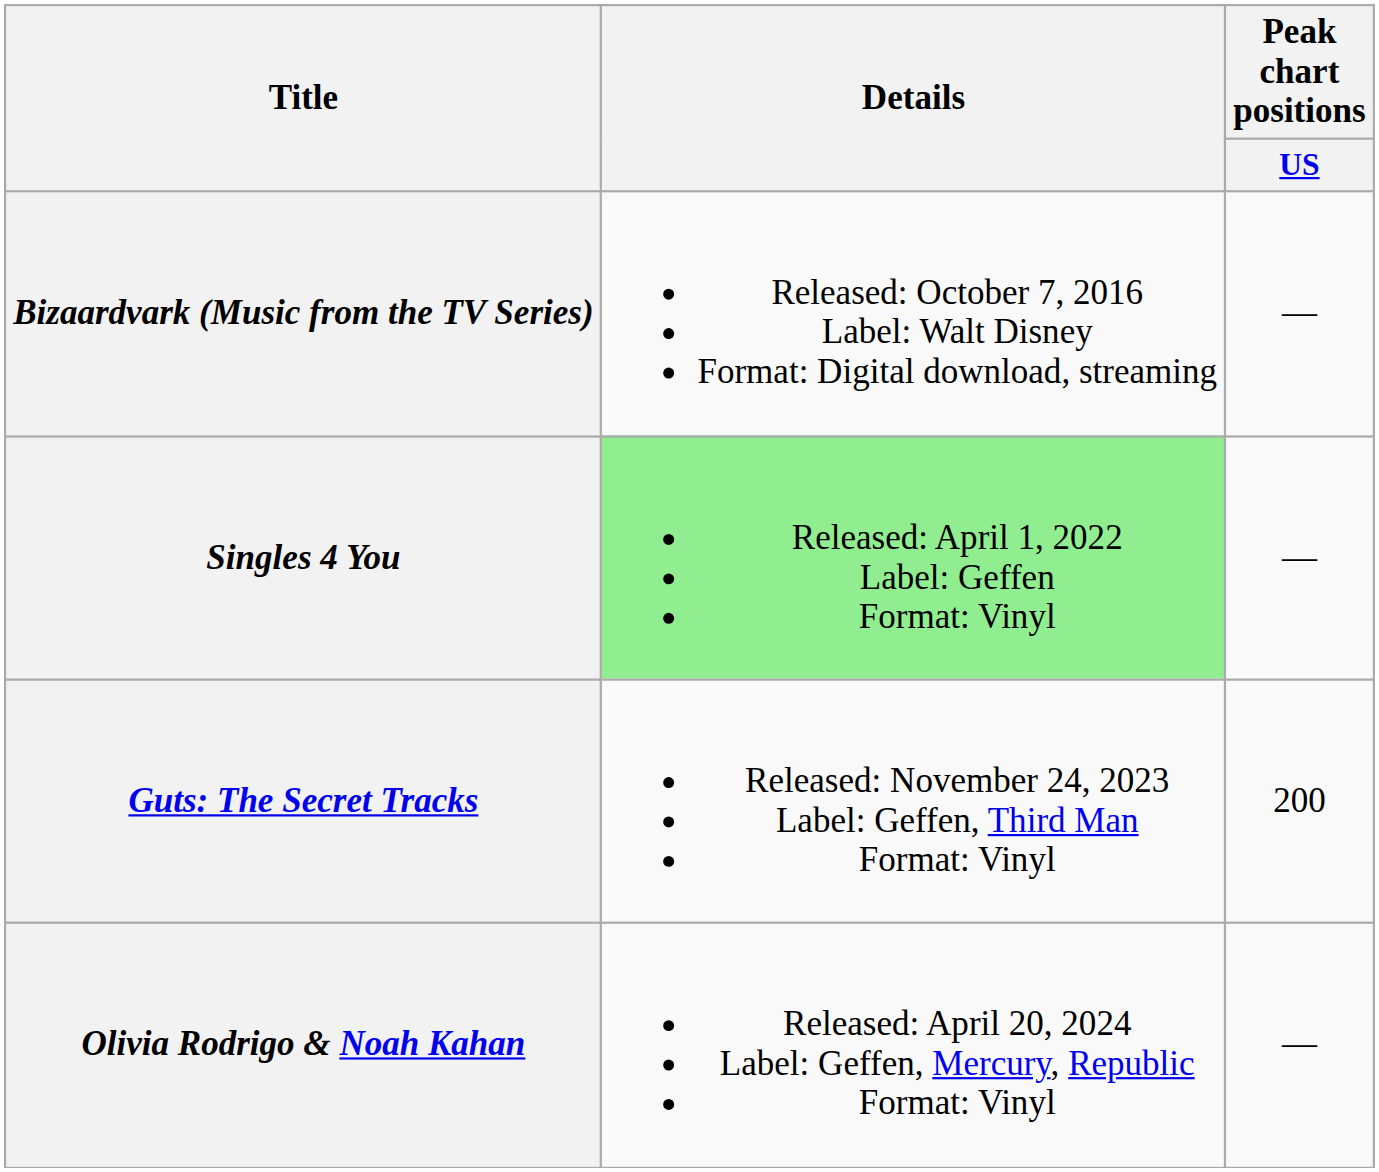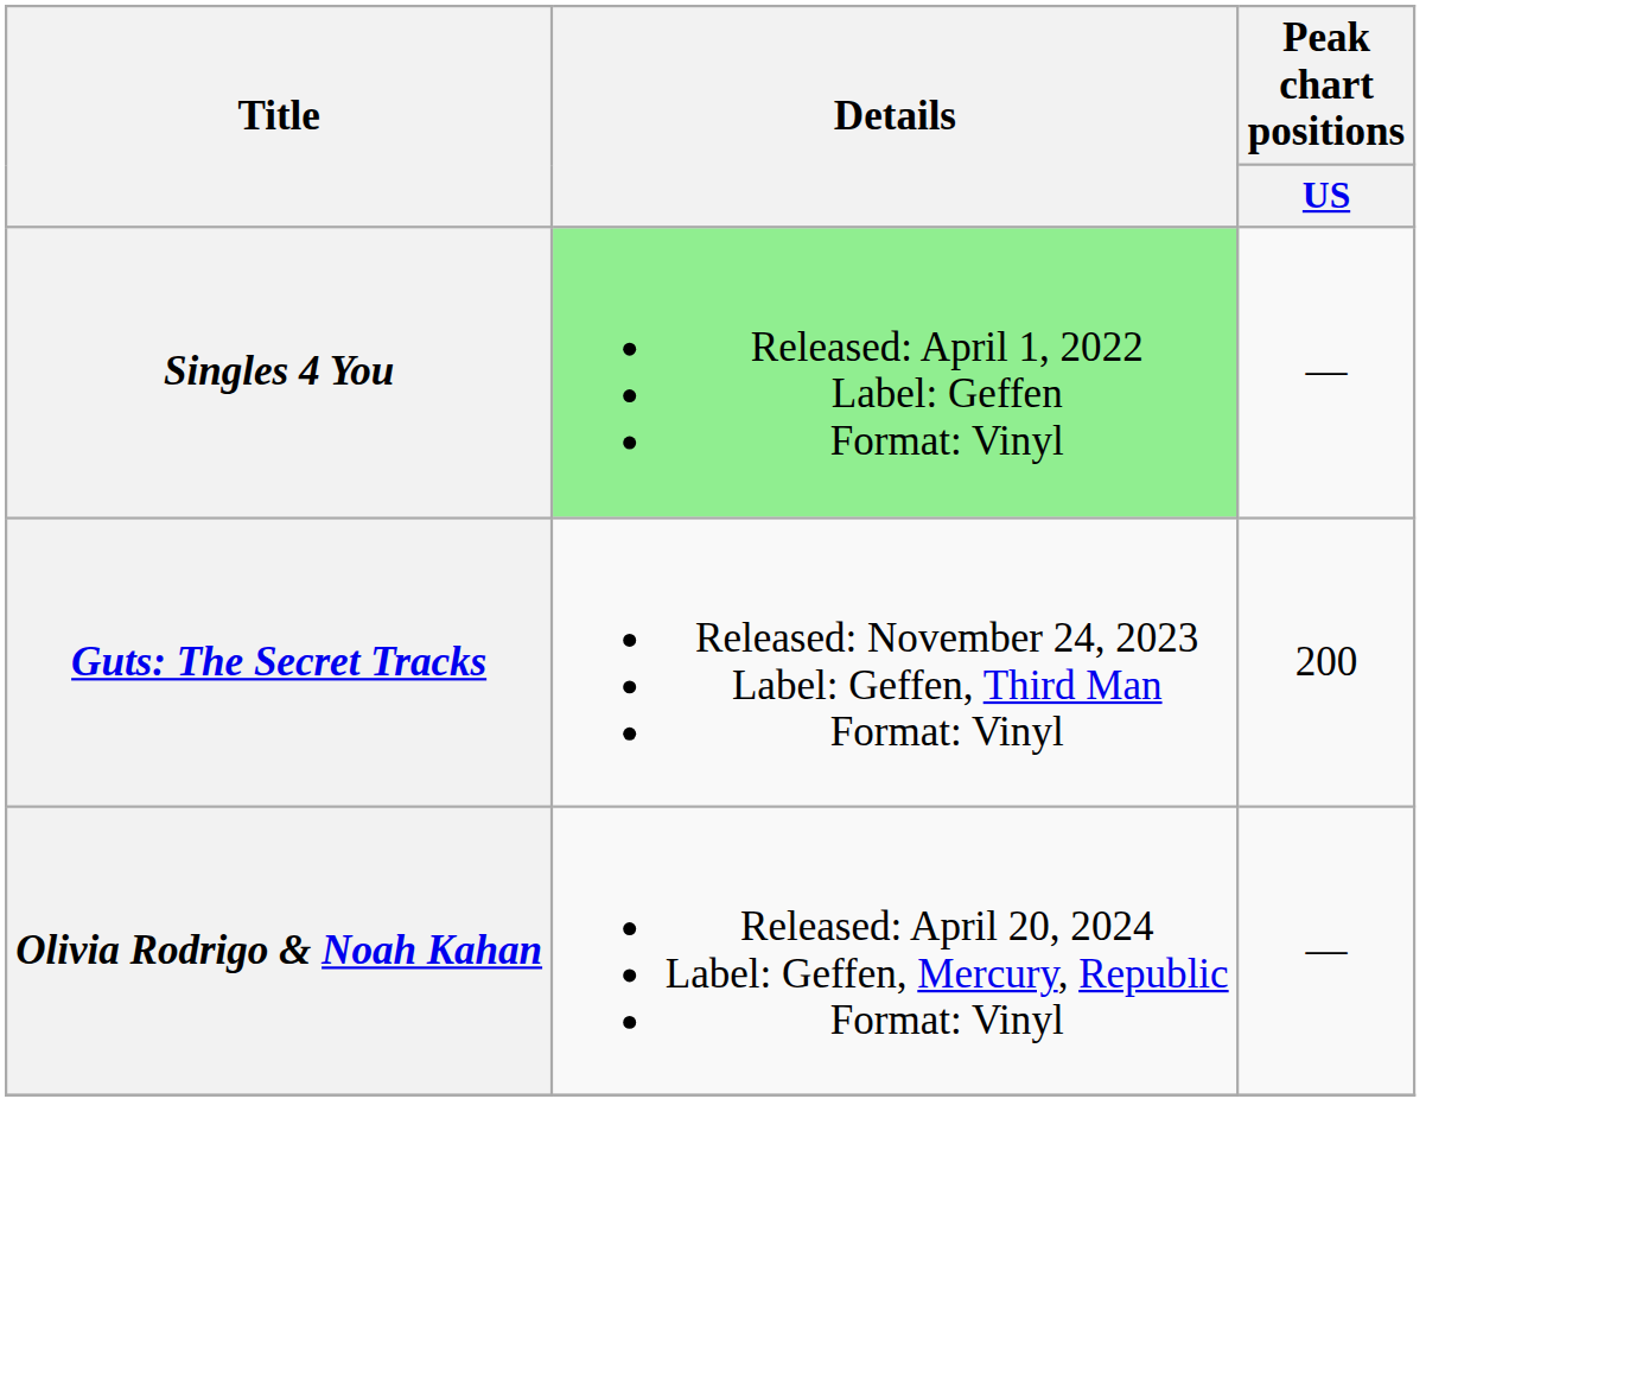 <table class="wikitable plainrowheaders" style="text-align:center;">
 <tr>
 <th rowspan="2">Title</th>
 <th rowspan="2">Details</th>
 <th scope="col">Peak chart positions</th>
 </tr>
 <tr>
 <th scope="col" style="width:3em;font-size:90%;"><a href='#'>US</a><br></th>
-</tr>
-<tr>
-<th scope="row"><em>Bizaardvark (Music from the TV Series)</em><br></th>
-<td><br><ul><li>Released: October 7, 2016</li><li>Label: Walt Disney</li><li>Format: Digital download, streaming</li></ul></td>
-<td>—</td>
 </tr>
 <tr>
 <th scope="row"><em>Singles 4 You</em></th>
 <td style="background: lightgreen;"><br><ul><li>Released: April 1, 2022</li><li>Label: Geffen</li><li>Format: Vinyl</li></ul></td>
 <td>—</td>
 </tr>
 <tr>
 <th scope="row"><em><a href='#'>Guts: The Secret Tracks</a></em></th>
 <td><br><ul><li>Released: November 24, 2023</li><li>Label: Geffen, <a href='#'>Third Man</a></li><li>Format: Vinyl</li></ul></td>
 <td>200</td>
 </tr>
 <tr>
 <th scope="row"><em>Olivia Rodrigo & <a href='#'>Noah Kahan</a></em></th>
 <td><br><ul><li>Released: April 20, 2024</li><li>Label: Geffen, <a href='#'>Mercury</a>, <a href='#'>Republic</a></li><li>Format: Vinyl</li></ul></td>
 <td>—</td>
 </tr>
 <tr>
 </tr>
 </table>
